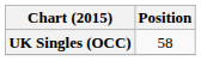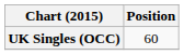 <table class="wikitable sortable plainrowheaders" style="text-align:center">
 <tr>
 <th scope="col">Chart (2015)</th>
 <th scope="col">Position</th>
 </tr>
 <tr>
 <th scope="row">UK Singles (OCC)</th>
-<td>58</td>
+<td>60</td>
 </tr>
 <tr>
 </tr>
 </table>
